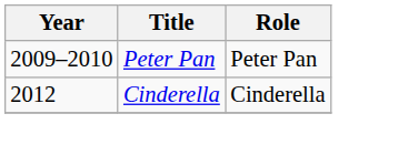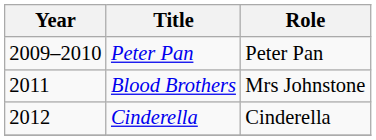 <table class="wikitable">
 <tr>
 <th>Year</th>
 <th>Title</th>
 <th>Role</th>
 </tr>
 <tr>
 <td>2009–2010</td>
 <td><em><a href='#'>Peter Pan</a></em></td>
 <td>Peter Pan</td>
 </tr>
 <tr>
+<td>2011</td>
+<td><em><a href='#'>Blood Brothers</a></em></td>
+<td>Mrs Johnstone</td>
+</tr>
+<tr>
 <td>2012</td>
 <td><em><a href='#'>Cinderella</a></em></td>
 <td>Cinderella</td>
 </tr>
 <tr>
 </tr>
 </table>
